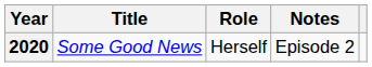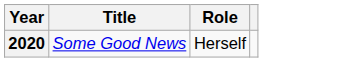 <table class="wikitable plainrowheaders" style="margin-right: 0;">
 <tr>
 <th scope="col">Year</th>
 <th scope="col">Title</th>
 <th scope="col">Role</th>
-<th scope="col">Notes</th>
 <th scope="col" class="unsortable"></th>
 </tr>
 <tr>
 <th scope=row>2020</th>
 <td><em><a href='#'>Some Good News</a></em></td>
 <td>Herself</td>
-<td>Episode 2</td>
 <td style="text-align:center;"></td>
 </tr>
 </table>
